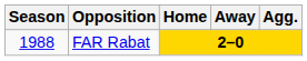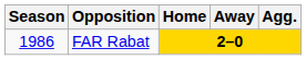 <table class="wikitable">
 <tr>
 <th>Season</th>
 <th>Opposition</th>
 <th>Home</th>
 <th>Away</th>
 <th>Agg.</th>
 </tr>
 <tr>
-<td style="text-align:center;"><a href='#'>1988</a></td>
+<td style="text-align:center;"><a href='#'>1986</a></td>
 <td> <a href='#'>FAR Rabat</a></td>
 <td style="text-align:center; background:#ffd700;"colspan="3"><strong>2–0</strong></td>
 </tr>
 </table>
